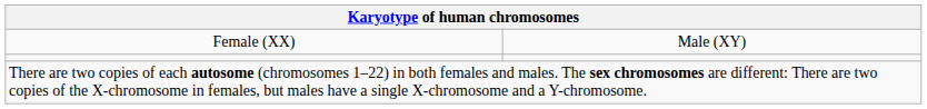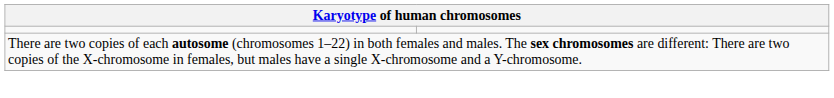 <table class="wikitable" style="width: 75%; margin: 1em auto 1em auto;">
 <tr>
 <th colspan="2"><a href='#'>Karyotype</a> of human chromosomes</th>
-</tr>
-<tr>
-<td align="center">Female (XX)</td>
-<td align="center">Male (XY)</td>
 </tr>
 <tr>
 <td></td>
 <td></td>
 </tr>
 <tr>
 <td colspan="2">There are two copies of each <strong>autosome</strong> (chromosomes 1–22) in both females and males. The <strong>sex chromosomes</strong> are different: There are two copies of the X-chromosome in females, but males have a single X-chromosome and a Y-chromosome.</td>
 </tr>
 </table>
